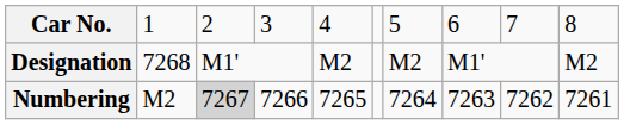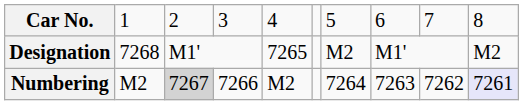 <table class="wikitable">
 <tr>
 <th>Car No.</th>
 <td>1</td>
 <td>2</td>
 <td>3</td>
 <td>4</td>
 <td></td>
 <td>5</td>
 <td>6</td>
 <td>7</td>
 <td>8</td>
 </tr>
 <tr>
 <th>Designation</th>
 <td>7268</td>
 <td colspan="2">M1'</td>
-<td>M2</td>
+<td>7265</td>
 <td></td>
 <td>M2</td>
 <td colspan="2">M1'</td>
 <td>M2</td>
 </tr>
 <tr>
 <th>Numbering</th>
 <td>M2</td>
 <td style="background: lightgrey;">7267</td>
 <td>7266</td>
-<td>7265</td>
+<td>M2</td>
 <td></td>
 <td>7264</td>
 <td>7263</td>
 <td>7262</td>
-<td>7261</td>
+<td style="background: lavender;">7261</td>
 </tr>
 </table>
